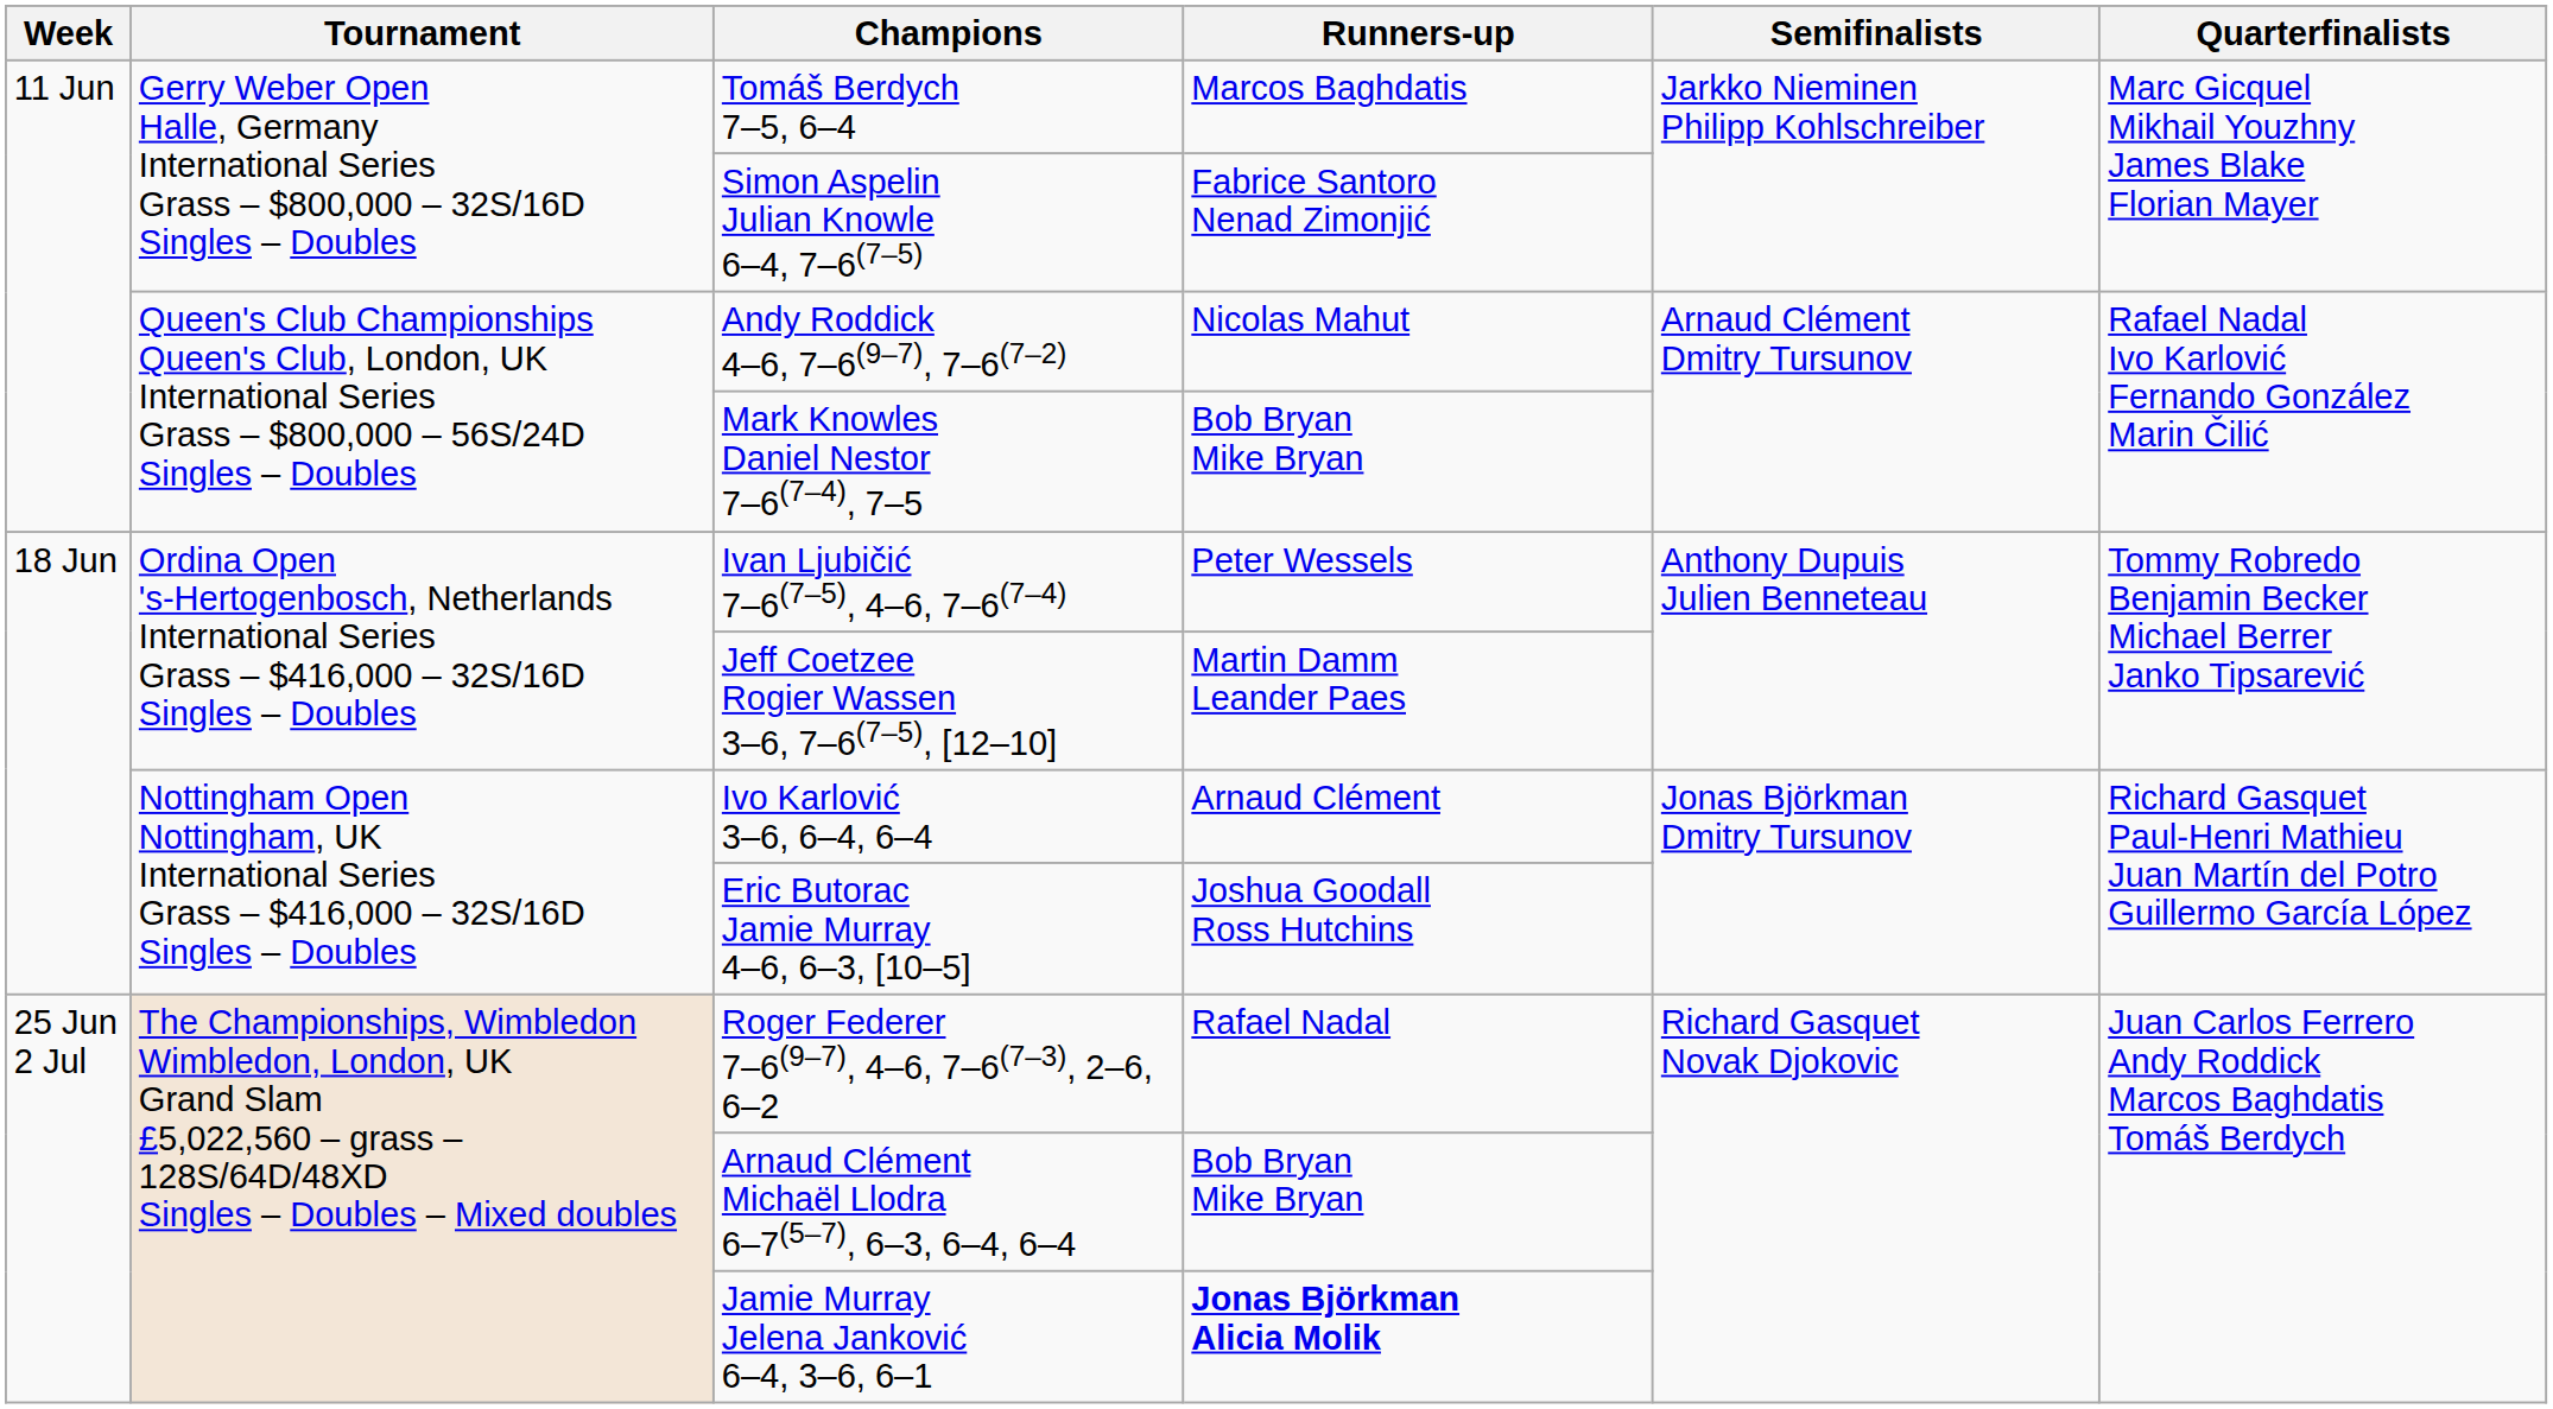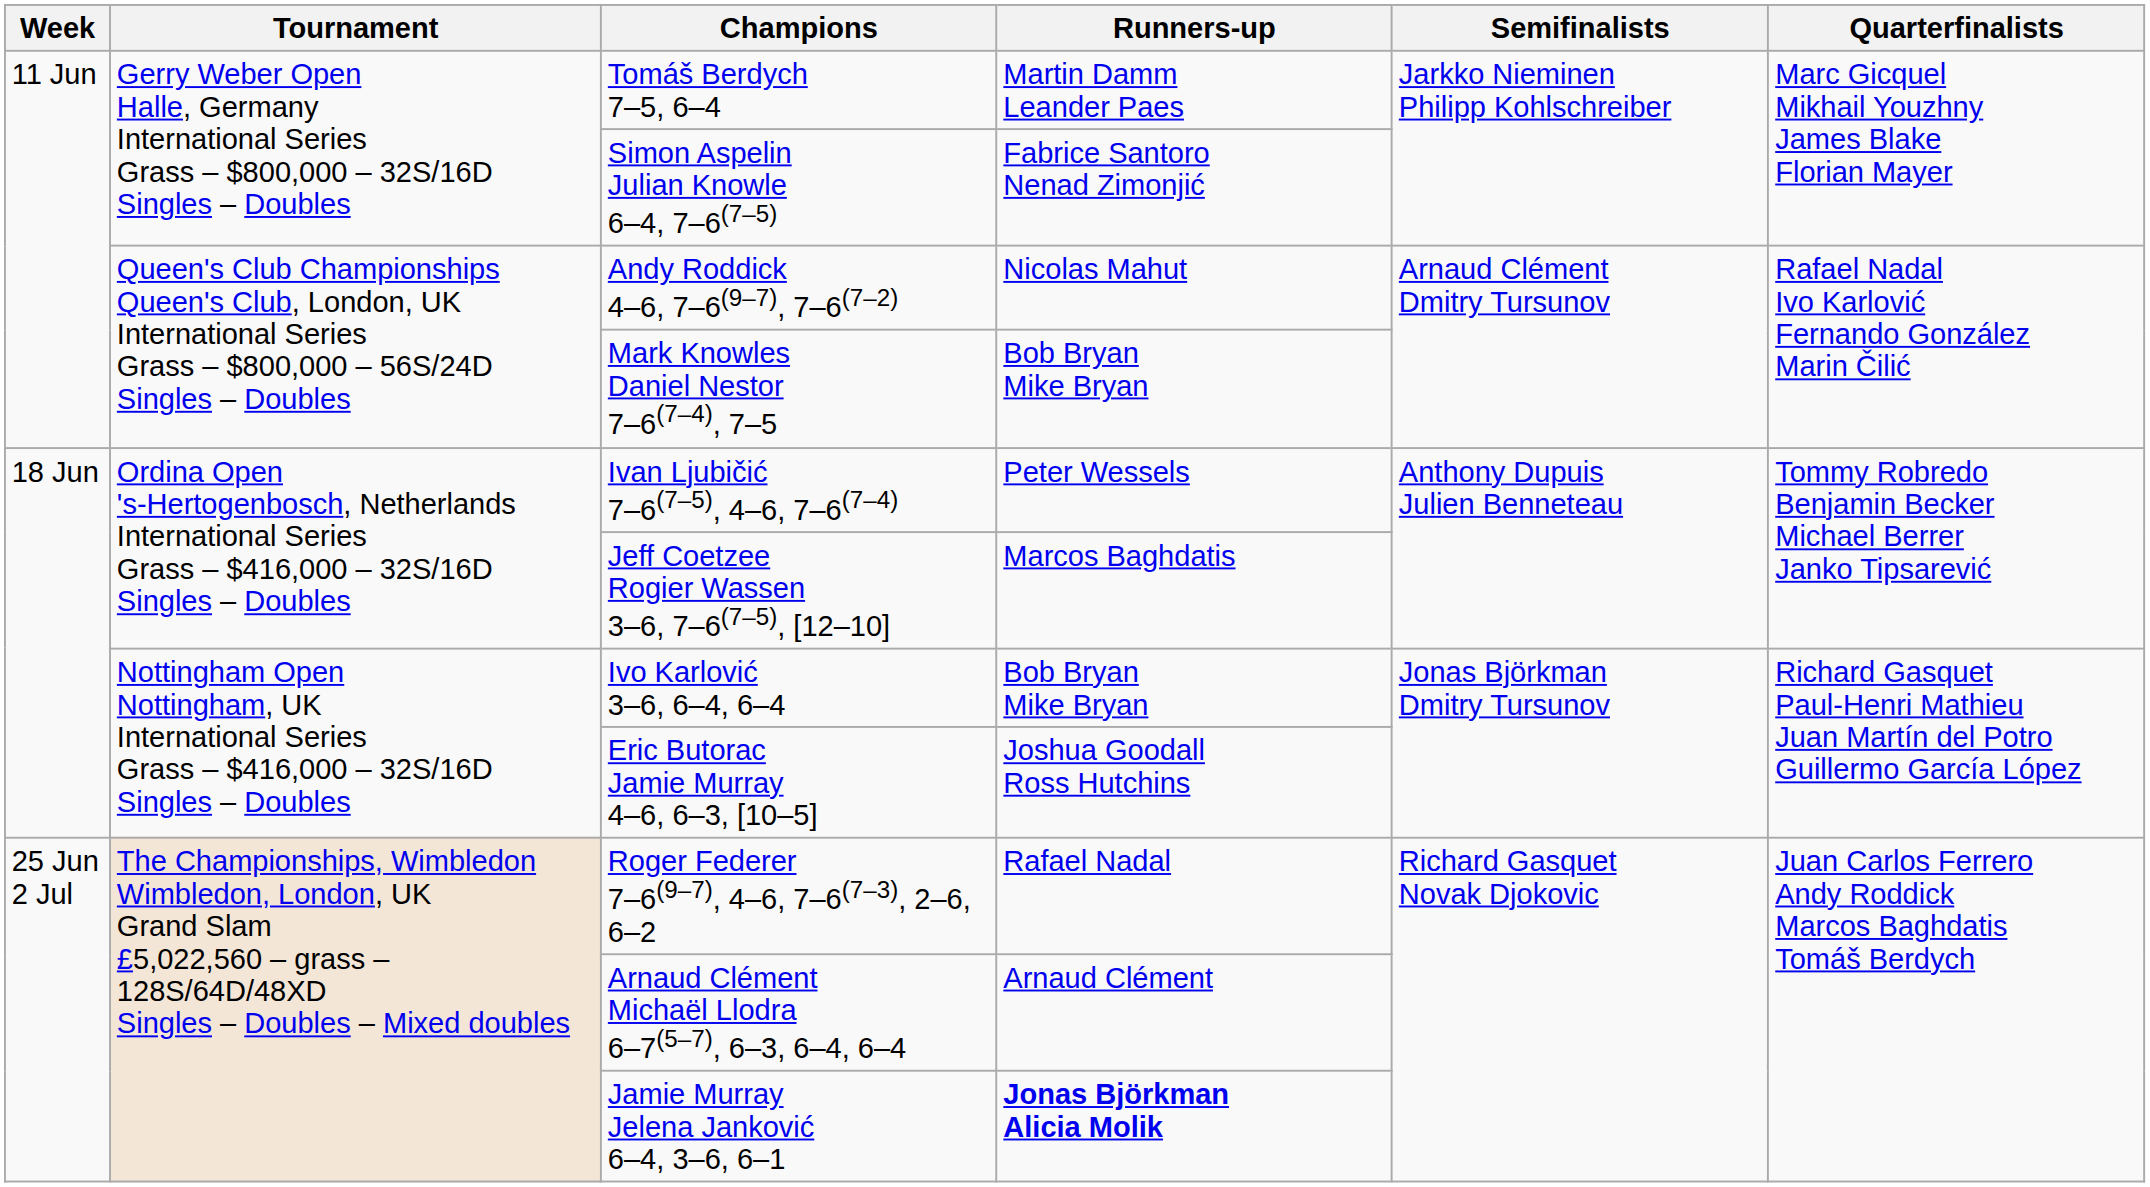 <table class=wikitable style=font-size:95%>
 <tr>
 <th style="width:48px;">Week</th>
 <th style="width:250px;">Tournament</th>
 <th style="width:200px;">Champions</th>
 <th style="width:200px;">Runners-up</th>
 <th style="width:190px;">Semifinalists</th>
 <th style="width:190px;">Quarterfinalists</th>
 </tr>
 <tr valign=top>
 <td rowspan=4>11 Jun</td>
 <td rowspan=2><a href='#'>Gerry Weber Open</a><br>  <a href='#'>Halle</a>, Germany<br>International Series<br>Grass – $800,000 – 32S/16D<br><a href='#'>Singles</a> – <a href='#'>Doubles</a></td>
 <td> <a href='#'>Tomáš Berdych</a><br>7–5, 6–4</td>
-<td> <a href='#'>Marcos Baghdatis</a></td>
+<td> <a href='#'>Martin Damm</a><br> <a href='#'>Leander Paes</a></td>
 <td rowspan=2> <a href='#'>Jarkko Nieminen</a><br>  <a href='#'>Philipp Kohlschreiber</a></td>
 <td rowspan=2> <a href='#'>Marc Gicquel</a><br> <a href='#'>Mikhail Youzhny</a><br> <a href='#'>James Blake</a><br> <a href='#'>Florian Mayer</a></td>
 </tr>
 <tr valign=top>
 <td> <a href='#'>Simon Aspelin</a><br> <a href='#'>Julian Knowle</a><br>6–4, 7–6<sup>(7–5)</sup></td>
 <td> <a href='#'>Fabrice Santoro</a><br> <a href='#'>Nenad Zimonjić</a></td>
 </tr>
 <tr valign=top>
 <td rowspan=2><a href='#'>Queen's Club Championships</a><br>  <a href='#'>Queen's Club</a>, London, UK<br>International Series<br>Grass – $800,000 – 56S/24D<br><a href='#'>Singles</a> – <a href='#'>Doubles</a></td>
 <td> <a href='#'>Andy Roddick</a><br>4–6, 7–6<sup>(9–7)</sup>, 7–6<sup>(7–2)</sup></td>
 <td> <a href='#'>Nicolas Mahut</a></td>
 <td rowspan=2> <a href='#'>Arnaud Clément</a><br> <a href='#'>Dmitry Tursunov</a></td>
 <td rowspan=2> <a href='#'>Rafael Nadal</a><br> <a href='#'>Ivo Karlović</a><br> <a href='#'>Fernando González</a><br> <a href='#'>Marin Čilić</a></td>
 </tr>
 <tr valign=top>
 <td> <a href='#'>Mark Knowles</a><br> <a href='#'>Daniel Nestor</a><br>7–6<sup>(7–4)</sup>, 7–5</td>
 <td> <a href='#'>Bob Bryan</a><br> <a href='#'>Mike Bryan</a></td>
 </tr>
 <tr valign=top>
 <td rowspan=4>18 Jun</td>
 <td rowspan=2><a href='#'>Ordina Open</a><br>  <a href='#'>'s-Hertogenbosch</a>, Netherlands<br>International Series<br>Grass – $416,000 – 32S/16D<br><a href='#'>Singles</a> – <a href='#'>Doubles</a></td>
 <td> <a href='#'>Ivan Ljubičić</a><br>7–6<sup>(7–5)</sup>, 4–6, 7–6<sup>(7–4)</sup></td>
 <td> <a href='#'>Peter Wessels</a></td>
 <td rowspan=2> <a href='#'>Anthony Dupuis</a><br> <a href='#'>Julien Benneteau</a></td>
 <td rowspan=2> <a href='#'>Tommy Robredo</a><br> <a href='#'>Benjamin Becker</a><br> <a href='#'>Michael Berrer</a><br> <a href='#'>Janko Tipsarević</a></td>
 </tr>
 <tr valign=top>
 <td> <a href='#'>Jeff Coetzee</a><br> <a href='#'>Rogier Wassen</a><br>3–6, 7–6<sup>(7–5)</sup>, [12–10]</td>
-<td> <a href='#'>Martin Damm</a><br> <a href='#'>Leander Paes</a></td>
+<td> <a href='#'>Marcos Baghdatis</a></td>
 </tr>
 <tr valign=top>
 <td rowspan=2><a href='#'>Nottingham Open</a><br>  <a href='#'>Nottingham</a>, UK<br>International Series<br>Grass – $416,000 – 32S/16D<br><a href='#'>Singles</a> – <a href='#'>Doubles</a></td>
 <td> <a href='#'>Ivo Karlović</a><br>3–6, 6–4, 6–4</td>
-<td> <a href='#'>Arnaud Clément</a></td>
+<td> <a href='#'>Bob Bryan</a><br> <a href='#'>Mike Bryan</a></td>
 <td rowspan=2> <a href='#'>Jonas Björkman</a><br> <a href='#'>Dmitry Tursunov</a></td>
 <td rowspan=2> <a href='#'>Richard Gasquet</a><br> <a href='#'>Paul-Henri Mathieu</a><br> <a href='#'>Juan Martín del Potro</a><br> <a href='#'>Guillermo García López</a></td>
 </tr>
 <tr valign=top>
 <td> <a href='#'>Eric Butorac</a><br> <a href='#'>Jamie Murray</a><br>4–6, 6–3, [10–5]</td>
 <td> <a href='#'>Joshua Goodall</a><br> <a href='#'>Ross Hutchins</a></td>
 </tr>
 <tr valign=top>
 <td rowspan=3>25 Jun<br>2 Jul</td>
 <td bgcolor=#F3E6D7 rowspan=3><a href='#'>The Championships, Wimbledon</a><br> <a href='#'>Wimbledon, London</a>, UK<br>Grand Slam<br> <a href='#'>£</a>5,022,560 – grass – 128S/64D/48XD<br><a href='#'>Singles</a> – <a href='#'>Doubles</a> – <a href='#'>Mixed doubles</a></td>
 <td> <a href='#'>Roger Federer</a><br>7–6<sup>(9–7)</sup>, 4–6, 7–6<sup>(7–3)</sup>, 2–6, 6–2</td>
 <td> <a href='#'>Rafael Nadal</a></td>
 <td rowspan=3> <a href='#'>Richard Gasquet</a><br> <a href='#'>Novak Djokovic</a></td>
 <td rowspan=3> <a href='#'>Juan Carlos Ferrero</a><br> <a href='#'>Andy Roddick</a><br> <a href='#'>Marcos Baghdatis</a><br> <a href='#'>Tomáš Berdych</a></td>
 </tr>
 <tr valign=top>
 <td> <a href='#'>Arnaud Clément</a><br> <a href='#'>Michaël Llodra</a><br>6–7<sup>(5–7)</sup>, 6–3, 6–4, 6–4</td>
-<td> <a href='#'>Bob Bryan</a><br> <a href='#'>Mike Bryan</a></td>
+<td> <a href='#'>Arnaud Clément</a></td>
 </tr>
 <tr valign=top>
 <td> <a href='#'>Jamie Murray</a><br> <a href='#'>Jelena Janković</a><br>6–4, 3–6, 6–1</td>
 <td><strong> <a href='#'>Jonas Björkman</a><br> <a href='#'>Alicia Molik</a></strong></td>
 </tr>
 </table>
